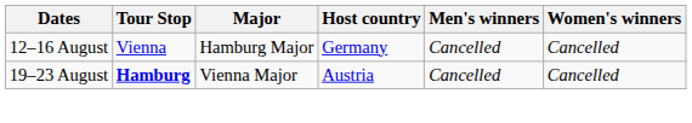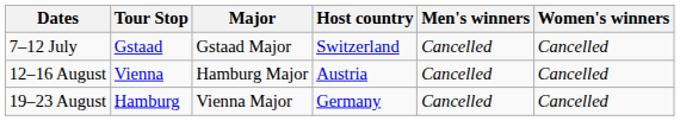 <table class="wikitable">
 <tr>
 <th>Dates</th>
 <th>Tour Stop</th>
 <th>Major</th>
 <th>Host country</th>
 <th>Men's winners</th>
 <th>Women's winners</th>
 </tr>
 <tr>
+<td>7–12 July</td>
+<td><a href='#'>Gstaad</a></td>
+<td>Gstaad Major</td>
+<td> <a href='#'>Switzerland</a></td>
+<td><em>Cancelled</em></td>
+<td><em>Cancelled</em></td>
+</tr>
+<tr>
 <td>12–16 August</td>
 <td><a href='#'>Vienna</a></td>
 <td>Hamburg Major</td>
-<td> <a href='#'>Germany</a></td>
+<td> <a href='#'>Austria</a></td>
 <td><em>Cancelled</em></td>
 <td><em>Cancelled</em></td>
 </tr>
 <tr>
 <td>19–23 August</td>
-<td><strong><a href='#'>Hamburg</a></strong></td>
+<td><a href='#'>Hamburg</a></td>
 <td>Vienna Major</td>
-<td> <a href='#'>Austria</a></td>
+<td> <a href='#'>Germany</a></td>
 <td><em>Cancelled</em></td>
 <td><em>Cancelled</em></td>
 </tr>
 </table>
